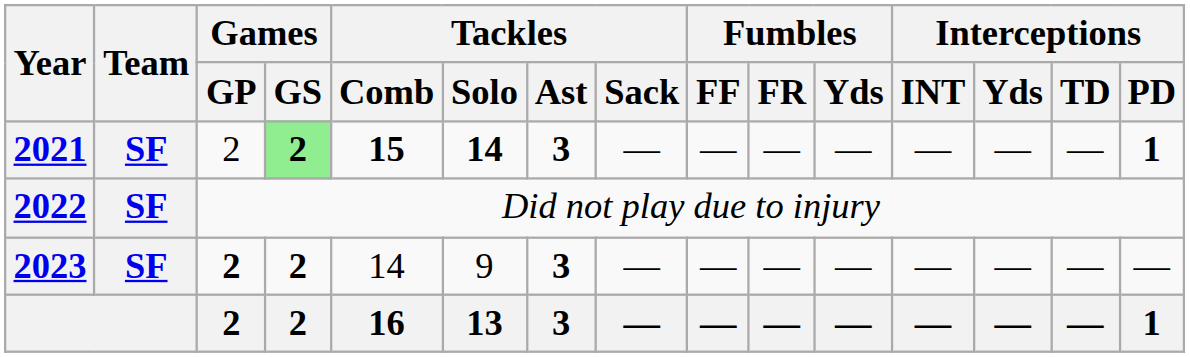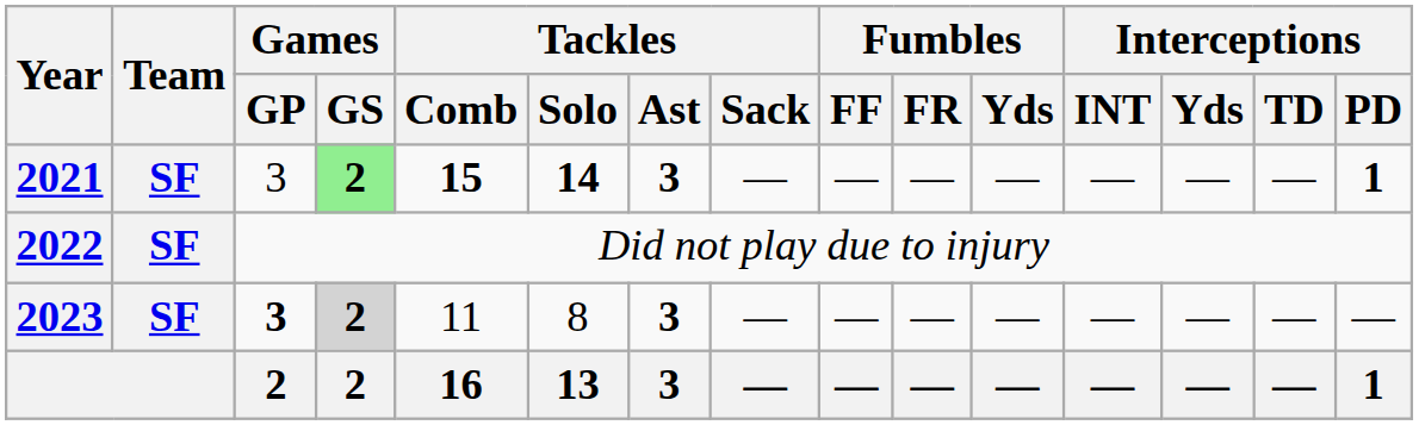 <table class=wikitable style="text-align:center;">
 <tr>
 <th rowspan="2">Year</th>
 <th rowspan="2">Team</th>
 <th colspan="2">Games</th>
 <th colspan="4">Tackles</th>
 <th colspan="3">Fumbles</th>
 <th colspan="4">Interceptions</th>
 </tr>
 <tr>
 <th>GP</th>
 <th>GS</th>
 <th>Comb</th>
 <th>Solo</th>
 <th>Ast</th>
 <th>Sack</th>
 <th>FF</th>
 <th>FR</th>
 <th>Yds</th>
 <th>INT</th>
 <th>Yds</th>
 <th>TD</th>
 <th>PD</th>
 </tr>
 <tr>
 <th><a href='#'>2021</a></th>
 <th><a href='#'>SF</a></th>
-<td>2</td>
+<td>3</td>
 <td style="background: lightgreen;"><strong>2</strong></td>
 <td><strong>15</strong></td>
 <td><strong>14</strong></td>
 <td><strong>3</strong></td>
 <td>—</td>
 <td>—</td>
 <td>—</td>
 <td>—</td>
 <td>—</td>
 <td>—</td>
 <td>—</td>
 <td><strong>1</strong></td>
 </tr>
 <tr>
 <th><a href='#'>2022</a></th>
 <th><a href='#'>SF</a></th>
 <td colspan="13"><em>Did not play due to injury</em></td>
 </tr>
 <tr>
 <th><a href='#'>2023</a></th>
 <th><a href='#'>SF</a></th>
-<td><strong>2</strong></td>
-<td><strong>2</strong></td>
-<td>14</td>
-<td>9</td>
+<td><strong>3</strong></td>
+<td style="background: lightgrey;"><strong>2</strong></td>
+<td>11</td>
+<td>8</td>
 <td><strong>3</strong></td>
 <td>—</td>
 <td>—</td>
 <td>—</td>
 <td>—</td>
 <td>—</td>
 <td>—</td>
 <td>—</td>
 <td>—</td>
 </tr>
 <tr>
 <th colspan="2"></th>
 <th>2</th>
 <th>2</th>
 <th>16</th>
 <th>13</th>
 <th>3</th>
 <th>—</th>
 <th>—</th>
 <th>—</th>
 <th>—</th>
 <th>—</th>
 <th>—</th>
 <th>—</th>
 <th>1</th>
 </tr>
 </table>
